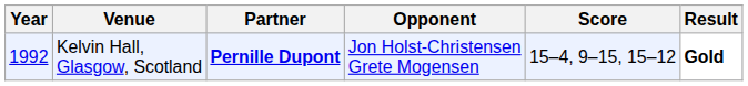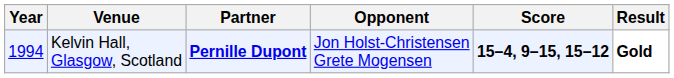 <table class="sortable wikitable" style="font-size: 90%;">
 <tr>
 <th>Year</th>
 <th>Venue</th>
 <th>Partner</th>
 <th>Opponent</th>
 <th>Score</th>
 <th>Result</th>
 </tr>
 <tr style="background:#ECF2FF">
-<td align="center"><a href='#'>1992</a></td>
+<td align="center"><a href='#'>1994</a></td>
 <td align="left">Kelvin Hall,<br><a href='#'>Glasgow</a>, Scotland</td>
 <td align="left"><strong> <a href='#'>Pernille Dupont</a></strong></td>
 <td align="left"> <a href='#'>Jon Holst-Christensen</a> <br>  <a href='#'>Grete Mogensen</a></td>
-<td align="left">15–4, 9–15, 15–12</td>
+<td align="left"><strong>15–4, 9–15, 15–12</strong></td>
 <td style="text-align:left; background: white"> <strong>Gold</strong></td>
 </tr>
 </table>
